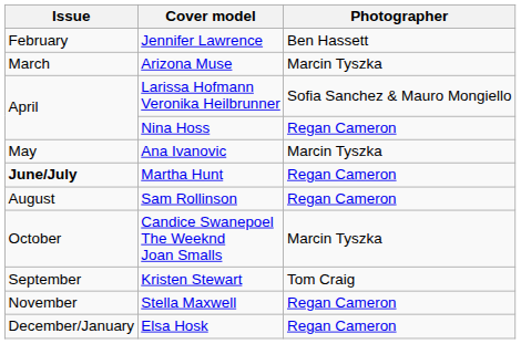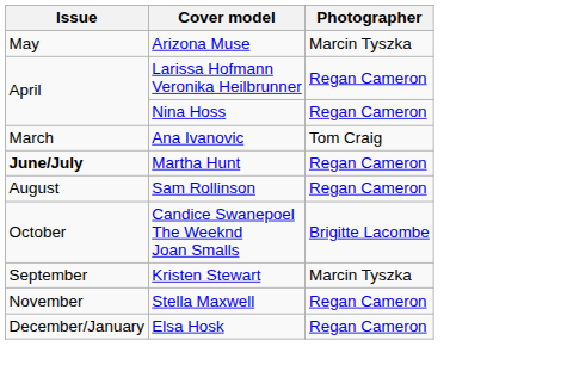 <table class="sortable wikitable">
 <tr>
 <th>Issue</th>
 <th>Cover model</th>
 <th>Photographer</th>
 </tr>
 <tr>
-<td>February</td>
-<td><a href='#'>Jennifer Lawrence</a></td>
-<td>Ben Hassett</td>
-</tr>
-<tr>
-<td>March</td>
+<td>May</td>
 <td><a href='#'>Arizona Muse</a></td>
 <td>Marcin Tyszka</td>
 </tr>
 <tr>
 <td rowspan=2>April</td>
 <td><a href='#'>Larissa Hofmann</a><br><a href='#'>Veronika Heilbrunner</a></td>
-<td>Sofia Sanchez & Mauro Mongiello</td>
+<td><a href='#'>Regan Cameron</a></td>
 </tr>
 <tr>
 <td><a href='#'>Nina Hoss</a></td>
 <td><a href='#'>Regan Cameron</a></td>
 </tr>
 <tr>
-<td>May</td>
+<td>March</td>
 <td><a href='#'>Ana Ivanovic</a></td>
-<td>Marcin Tyszka</td>
+<td>Tom Craig</td>
 </tr>
 <tr>
 <td><strong>June/July</strong></td>
 <td><a href='#'>Martha Hunt</a></td>
 <td><a href='#'>Regan Cameron</a></td>
 </tr>
 <tr>
 <td>August</td>
 <td><a href='#'>Sam Rollinson</a></td>
 <td><a href='#'>Regan Cameron</a></td>
 </tr>
 <tr>
 <td>October</td>
 <td><a href='#'>Candice Swanepoel</a><br><a href='#'>The Weeknd</a><br><a href='#'>Joan Smalls</a></td>
-<td>Marcin Tyszka</td>
+<td><a href='#'>Brigitte Lacombe</a></td>
 </tr>
 <tr>
 <td>September</td>
 <td><a href='#'>Kristen Stewart</a></td>
-<td>Tom Craig</td>
+<td>Marcin Tyszka</td>
 </tr>
 <tr>
 <td>November</td>
 <td><a href='#'>Stella Maxwell</a></td>
 <td><a href='#'>Regan Cameron</a></td>
 </tr>
 <tr>
 <td>December/January</td>
 <td><a href='#'>Elsa Hosk</a></td>
 <td><a href='#'>Regan Cameron</a></td>
 </tr>
 </table>
